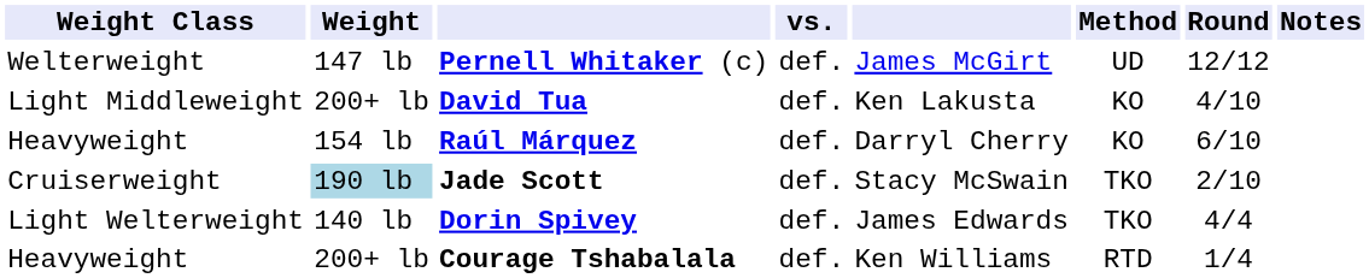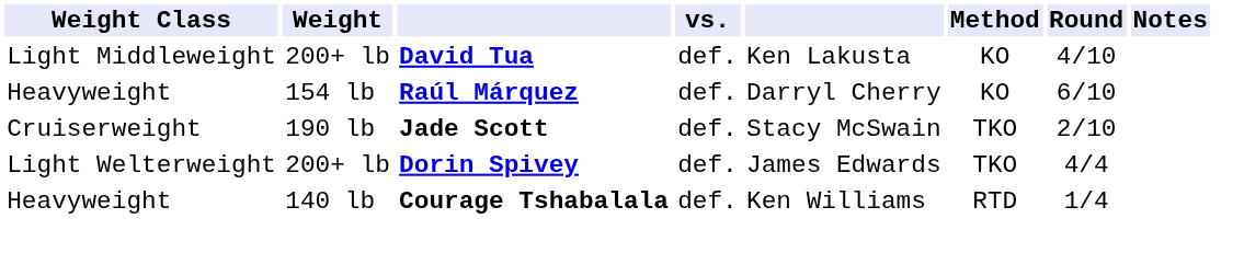 <table class="toccolours" style="font-size: 85%;">
 <tr>
 <th style="background:#e6e8fa; color:#000; text-align:center;">Weight Class</th>
 <th style="background:#e6e8fa; color:#000; text-align:center;">Weight</th>
 <th style="background:#e6e8fa; color:#000; text-align:center;"></th>
 <th style="background:#e6e8fa; color:#000; text-align:center;">vs.</th>
 <th style="background:#e6e8fa; color:#000; text-align:center;"></th>
 <th style="background:#e6e8fa; color:#000; text-align:center;">Method</th>
 <th style="background:#e6e8fa; color:#000; text-align:center;">Round</th>
 <th style="background:#e6e8fa; color:#000; text-align:center;">Notes</th>
-</tr>
-<tr>
-<td>Welterweight</td>
-<td>147 lb</td>
-<td><strong><a href='#'>Pernell Whitaker</a></strong> (c)</td>
-<td>def.</td>
-<td><a href='#'>James McGirt</a></td>
-<td align=center>UD</td>
-<td align=center>12/12</td>
-<td></td>
 </tr>
 <tr>
 <td>Light Middleweight</td>
 <td>200+ lb</td>
 <td><strong><a href='#'>David Tua</a></strong></td>
 <td>def.</td>
 <td>Ken Lakusta</td>
 <td align=center>KO</td>
 <td align=center>4/10</td>
 </tr>
 <tr>
 <td>Heavyweight</td>
 <td>154 lb</td>
 <td><strong><a href='#'>Raúl Márquez</a></strong></td>
 <td>def.</td>
 <td>Darryl Cherry</td>
 <td align=center>KO</td>
 <td align=center>6/10</td>
 </tr>
 <tr>
 <td>Cruiserweight</td>
-<td style="background: lightblue;">190 lb</td>
+<td>190 lb</td>
 <td><strong>Jade Scott</strong></td>
 <td>def.</td>
 <td>Stacy McSwain</td>
 <td align=center>TKO</td>
 <td align=center>2/10</td>
 </tr>
 <tr>
 <td>Light Welterweight</td>
-<td>140 lb</td>
+<td>200+ lb</td>
 <td><strong><a href='#'>Dorin Spivey</a></strong></td>
 <td>def.</td>
 <td>James Edwards</td>
 <td align=center>TKO</td>
 <td align=center>4/4</td>
 </tr>
 <tr>
 <td>Heavyweight</td>
-<td>200+ lb</td>
+<td>140 lb</td>
 <td><strong>Courage Tshabalala</strong></td>
 <td>def.</td>
 <td>Ken Williams</td>
 <td align=center>RTD</td>
 <td align=center>1/4</td>
 </tr>
 </table>
